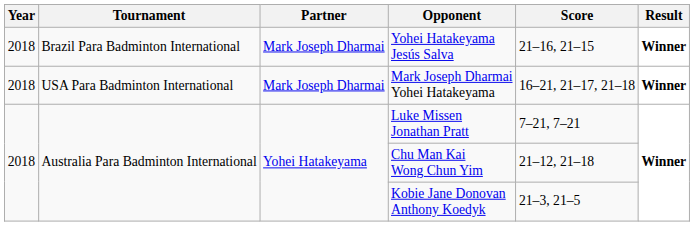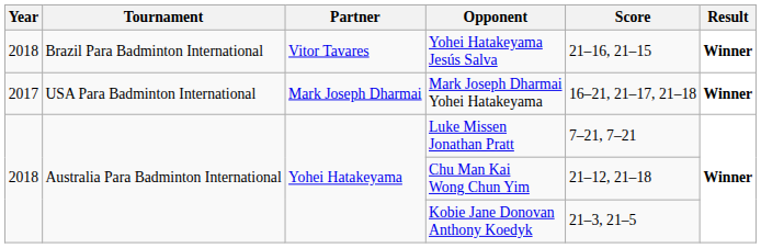 <table class="sortable wikitable" style="font-size: 90%;">
 <tr>
 <th>Year</th>
 <th>Tournament</th>
 <th>Partner</th>
 <th>Opponent</th>
 <th>Score</th>
 <th>Result</th>
 </tr>
 <tr>
 <td align="center">2018</td>
 <td align="left">Brazil Para Badminton International</td>
-<td> <a href='#'>Mark Joseph Dharmai</a></td>
+<td> <a href='#'>Vitor Tavares</a></td>
 <td align="left"> <a href='#'>Yohei Hatakeyama</a><br> <a href='#'>Jesús Salva</a></td>
 <td align="left">21–16, 21–15</td>
 <td style="text-align:left; background:white"> <strong>Winner</strong></td>
 </tr>
 <tr>
-<td align="center">2018</td>
+<td align="center">2017</td>
 <td align="left">USA Para Badminton International</td>
 <td> <a href='#'>Mark Joseph Dharmai</a></td>
 <td align="left"> <a href='#'>Mark Joseph Dharmai</a><br> Yohei Hatakeyama</td>
 <td align="left">16–21, 21–17, 21–18</td>
 <td style="text-align:left; background:white"> <strong>Winner</strong></td>
 </tr>
 <tr>
 <td rowspan="3" align="center">2018</td>
 <td rowspan="3" align="left">Australia Para Badminton International</td>
 <td rowspan="3"> <a href='#'>Yohei Hatakeyama</a></td>
 <td align="left"> <a href='#'>Luke Missen</a><br> <a href='#'>Jonathan Pratt</a></td>
 <td align="left">7–21, 7–21</td>
 <td rowspan="3" style="text-align:left; background:white"> <strong>Winner</strong></td>
 </tr>
 <tr>
 <td align="left"> <a href='#'>Chu Man Kai</a><br> <a href='#'>Wong Chun Yim</a></td>
 <td align="left">21–12, 21–18</td>
 </tr>
 <tr>
 <td align="left"> <a href='#'>Kobie Jane Donovan</a><br> <a href='#'>Anthony Koedyk</a></td>
 <td align="left">21–3, 21–5</td>
 </tr>
 </table>
